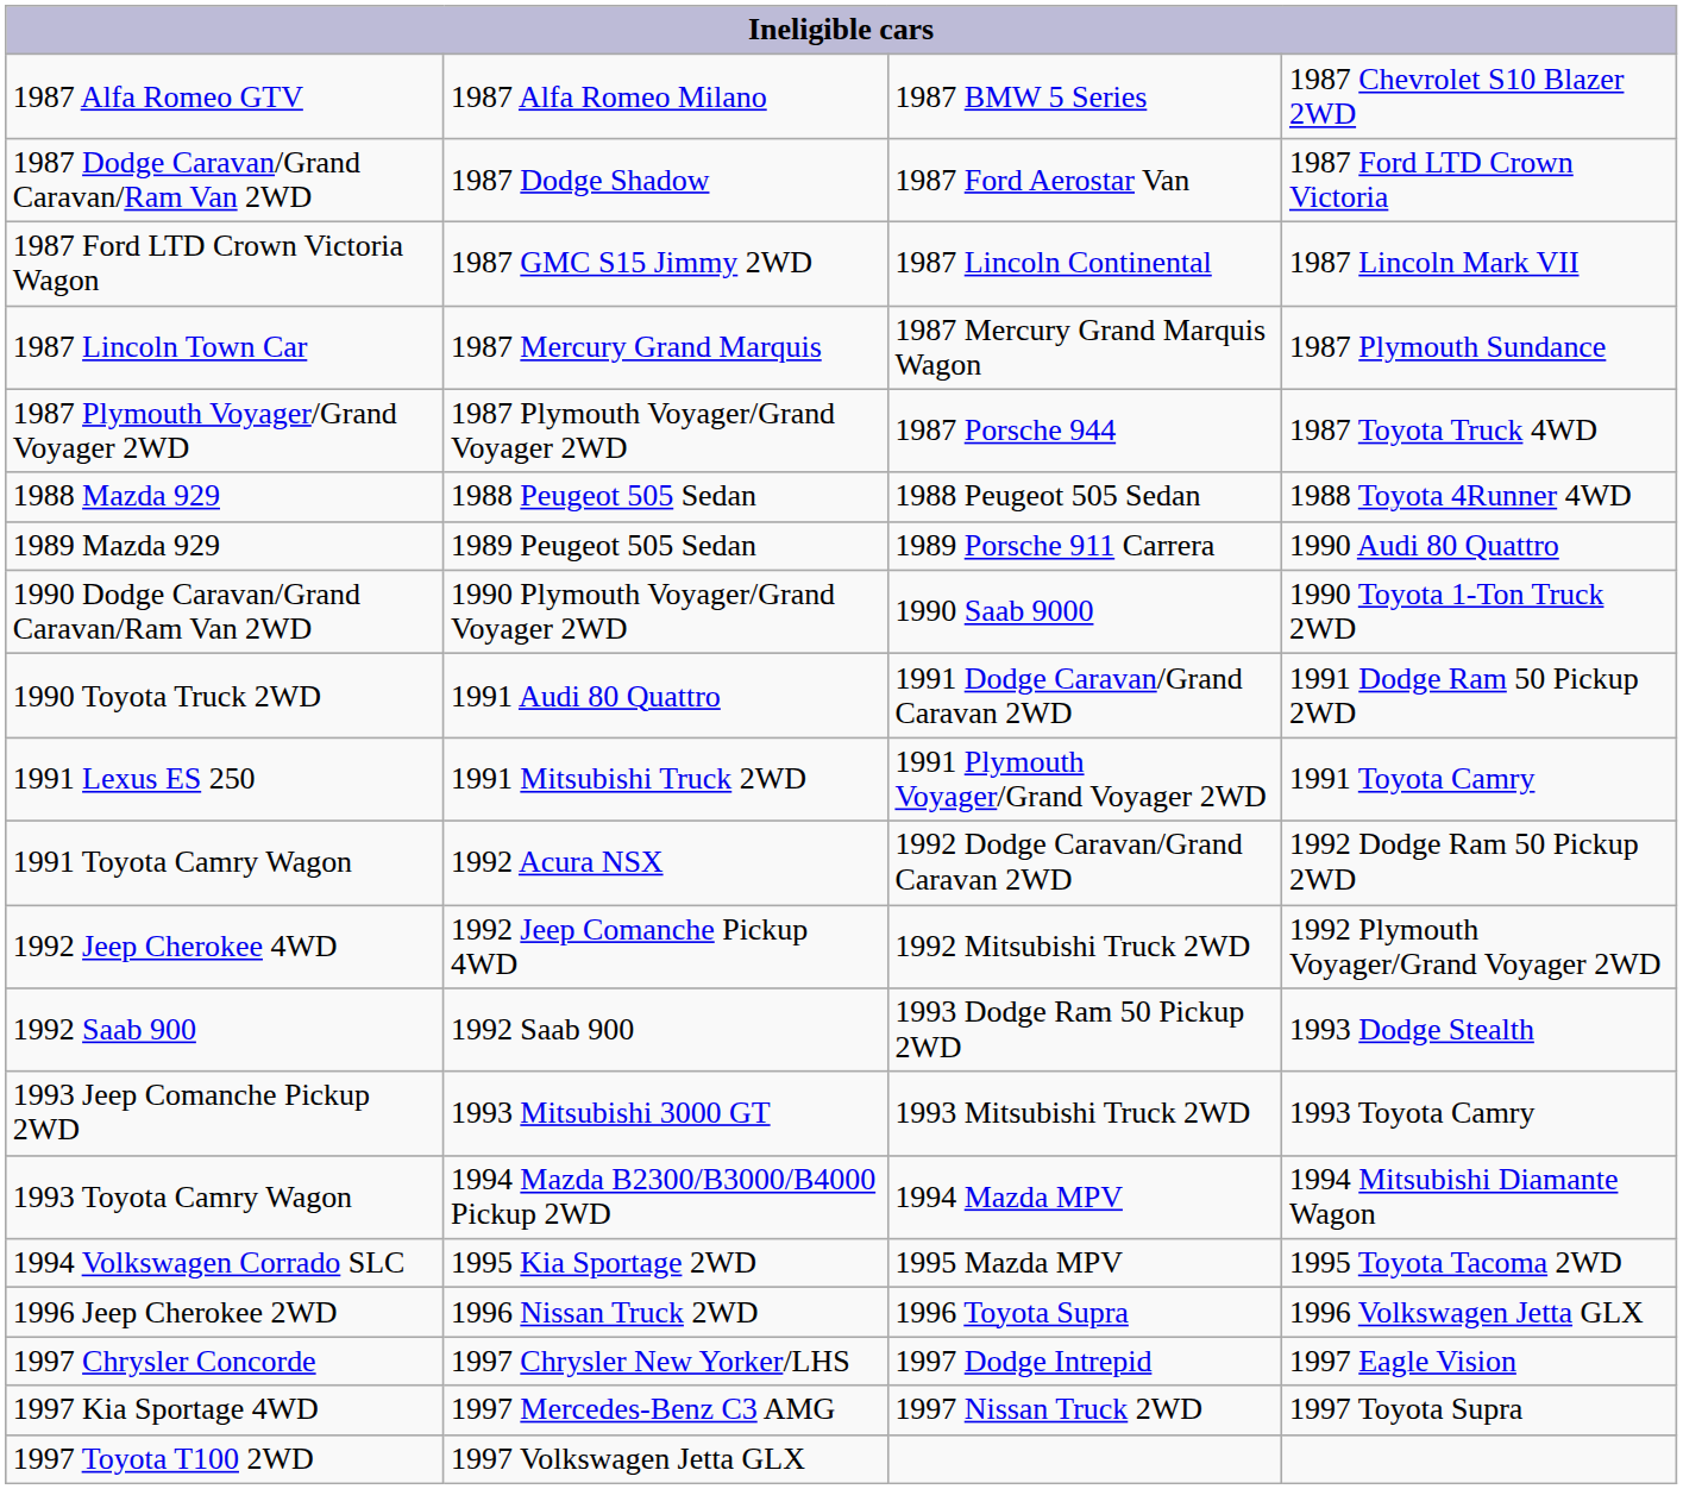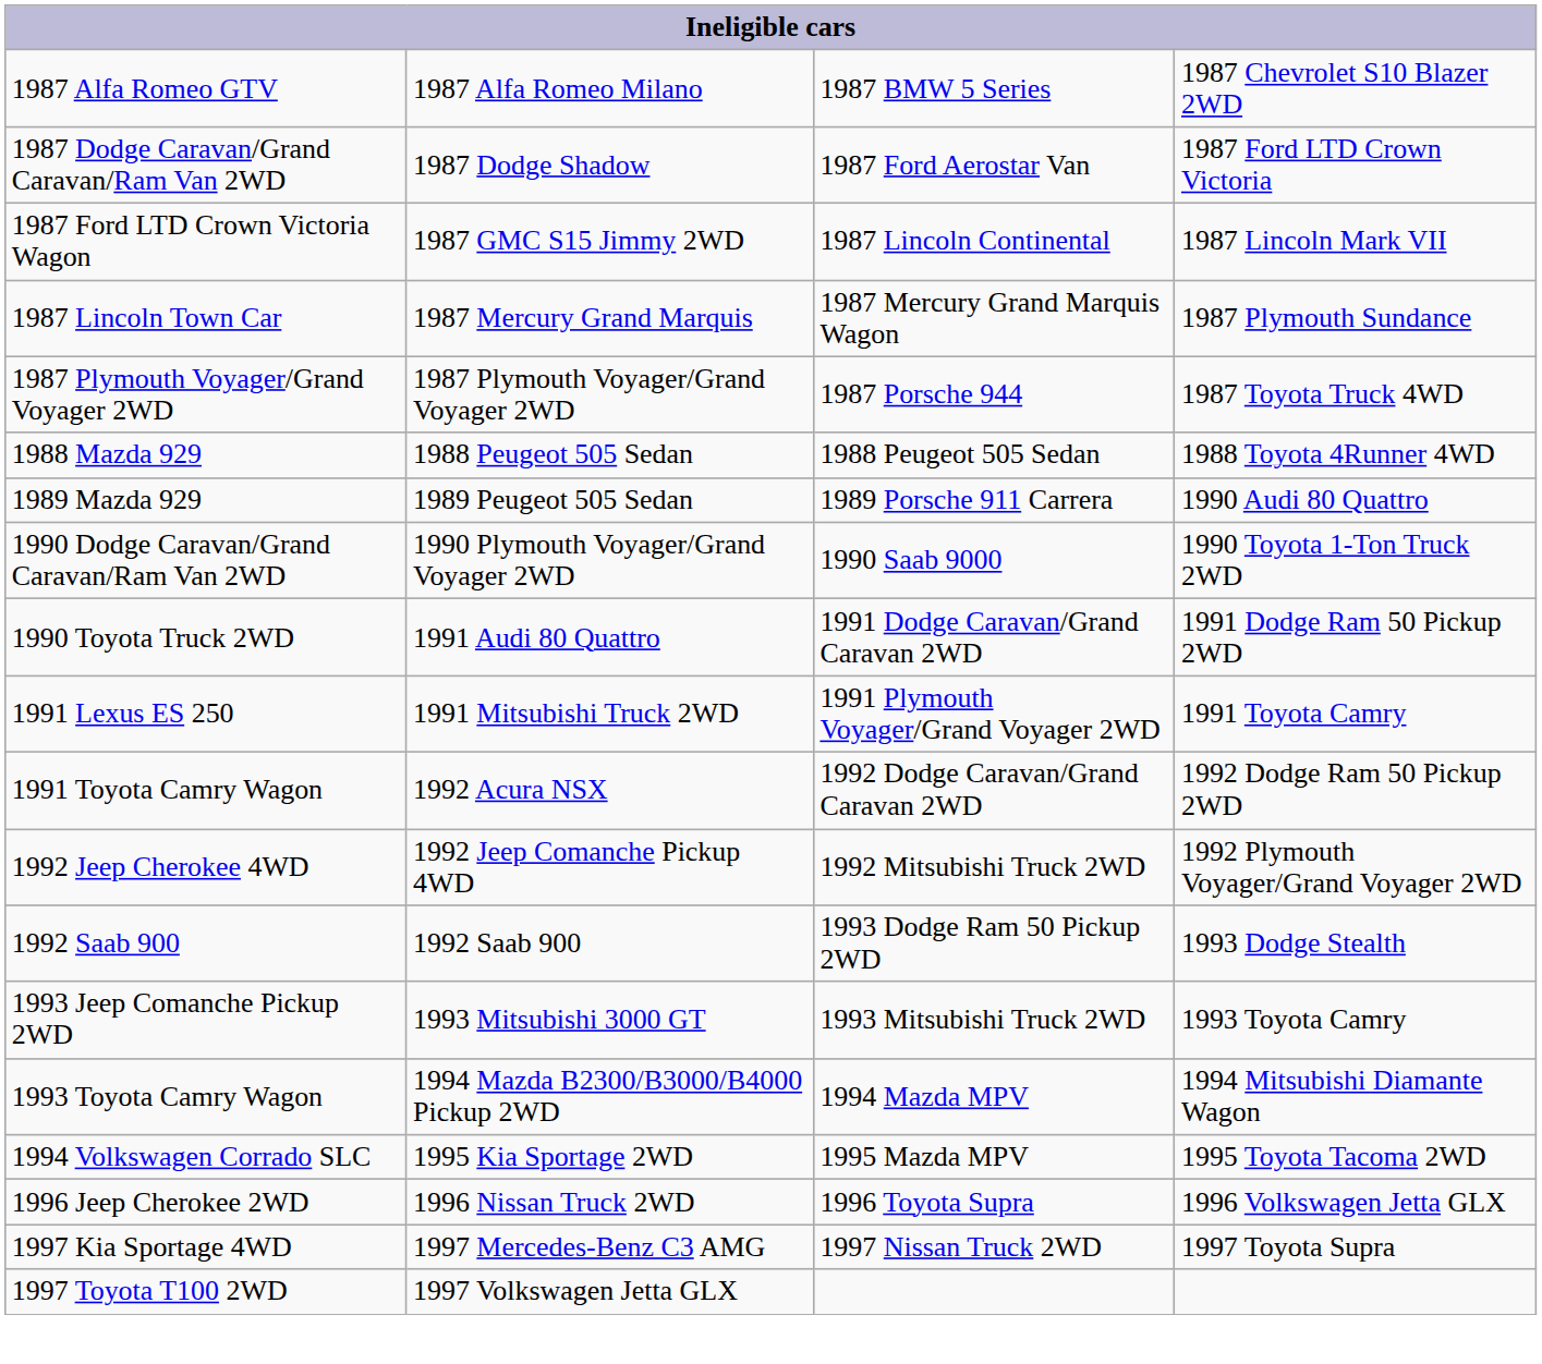 <table class="wikitable">
 <tr>
 <th colspan="4" style="text-align:center; background:#bdbbd7;">Ineligible cars</th>
 </tr>
 <tr>
 <td>1987 <a href='#'>Alfa Romeo GTV</a></td>
 <td>1987 <a href='#'>Alfa Romeo Milano</a></td>
 <td>1987 <a href='#'>BMW 5 Series</a></td>
 <td>1987 <a href='#'>Chevrolet S10 Blazer 2WD</a></td>
 </tr>
 <tr>
 <td>1987 <a href='#'>Dodge Caravan</a>/Grand Caravan/<a href='#'>Ram Van</a> 2WD</td>
 <td>1987 <a href='#'>Dodge Shadow</a></td>
 <td>1987 <a href='#'>Ford Aerostar</a> Van</td>
 <td>1987 <a href='#'>Ford LTD Crown Victoria</a></td>
 </tr>
 <tr>
 <td>1987 Ford LTD Crown Victoria Wagon</td>
 <td>1987 <a href='#'>GMC S15 Jimmy</a> 2WD</td>
 <td>1987 <a href='#'>Lincoln Continental</a></td>
 <td>1987 <a href='#'>Lincoln Mark VII</a></td>
 </tr>
 <tr>
 <td>1987 <a href='#'>Lincoln Town Car</a></td>
 <td>1987 <a href='#'>Mercury Grand Marquis</a></td>
 <td>1987 Mercury Grand Marquis Wagon</td>
 <td>1987 <a href='#'>Plymouth Sundance</a></td>
 </tr>
 <tr>
 <td>1987 <a href='#'>Plymouth Voyager</a>/Grand Voyager 2WD</td>
 <td>1987 Plymouth Voyager/Grand Voyager 2WD</td>
 <td>1987 <a href='#'>Porsche 944</a></td>
 <td>1987 <a href='#'>Toyota Truck</a> 4WD</td>
 </tr>
 <tr>
 <td>1988 <a href='#'>Mazda 929</a></td>
 <td>1988 <a href='#'>Peugeot 505</a> Sedan</td>
 <td>1988 Peugeot 505 Sedan</td>
 <td>1988 <a href='#'>Toyota 4Runner</a> 4WD</td>
 </tr>
 <tr>
 <td>1989 Mazda 929</td>
 <td>1989 Peugeot 505 Sedan</td>
 <td>1989 <a href='#'>Porsche 911</a> Carrera</td>
 <td>1990 <a href='#'>Audi 80 Quattro</a></td>
 </tr>
 <tr>
 <td>1990 Dodge Caravan/Grand Caravan/Ram Van 2WD</td>
 <td>1990 Plymouth Voyager/Grand Voyager 2WD</td>
 <td>1990 <a href='#'>Saab 9000</a></td>
 <td>1990 <a href='#'>Toyota 1-Ton Truck</a> 2WD</td>
 </tr>
 <tr>
 <td>1990 Toyota Truck 2WD</td>
 <td>1991 <a href='#'>Audi 80 Quattro</a></td>
 <td>1991 <a href='#'>Dodge Caravan</a>/Grand Caravan 2WD</td>
 <td>1991 <a href='#'>Dodge Ram</a> 50 Pickup 2WD</td>
 </tr>
 <tr>
 <td>1991 <a href='#'>Lexus ES</a> 250</td>
 <td>1991 <a href='#'>Mitsubishi Truck</a> 2WD</td>
 <td>1991 <a href='#'>Plymouth Voyager</a>/Grand Voyager 2WD</td>
 <td>1991 <a href='#'>Toyota Camry</a></td>
 </tr>
 <tr>
 <td>1991 Toyota Camry Wagon</td>
 <td>1992 <a href='#'>Acura NSX</a></td>
 <td>1992 Dodge Caravan/Grand Caravan 2WD</td>
 <td>1992 Dodge Ram 50 Pickup 2WD</td>
 </tr>
 <tr>
 <td>1992 <a href='#'>Jeep Cherokee</a> 4WD</td>
 <td>1992 <a href='#'>Jeep Comanche</a> Pickup 4WD</td>
 <td>1992 Mitsubishi Truck 2WD</td>
 <td>1992 Plymouth Voyager/Grand Voyager 2WD</td>
 </tr>
 <tr>
 <td>1992 <a href='#'>Saab 900</a></td>
 <td>1992 Saab 900</td>
 <td>1993 Dodge Ram 50 Pickup 2WD</td>
 <td>1993 <a href='#'>Dodge Stealth</a></td>
 </tr>
 <tr>
 <td>1993 Jeep Comanche Pickup 2WD</td>
 <td>1993 <a href='#'>Mitsubishi 3000 GT</a></td>
 <td>1993 Mitsubishi Truck 2WD</td>
 <td>1993 Toyota Camry</td>
 </tr>
 <tr>
 <td>1993 Toyota Camry Wagon</td>
 <td>1994 <a href='#'>Mazda B2300/B3000/B4000</a> Pickup 2WD</td>
 <td>1994 <a href='#'>Mazda MPV</a></td>
 <td>1994 <a href='#'>Mitsubishi Diamante</a> Wagon</td>
 </tr>
 <tr>
 <td>1994 <a href='#'>Volkswagen Corrado</a> SLC</td>
 <td>1995 <a href='#'>Kia Sportage</a> 2WD</td>
 <td>1995 Mazda MPV</td>
 <td>1995 <a href='#'>Toyota Tacoma</a> 2WD</td>
 </tr>
 <tr>
 <td>1996 Jeep Cherokee 2WD</td>
 <td>1996 <a href='#'>Nissan Truck</a> 2WD</td>
 <td>1996 <a href='#'>Toyota Supra</a></td>
 <td>1996 <a href='#'>Volkswagen Jetta</a> GLX</td>
 </tr>
 <tr>
-<td>1997 <a href='#'>Chrysler Concorde</a></td>
-<td>1997 <a href='#'>Chrysler New Yorker</a>/LHS</td>
-<td>1997 <a href='#'>Dodge Intrepid</a></td>
-<td>1997 <a href='#'>Eagle Vision</a></td>
-</tr>
-<tr>
 <td>1997 Kia Sportage 4WD</td>
 <td>1997 <a href='#'>Mercedes-Benz C3</a> AMG</td>
 <td>1997 <a href='#'>Nissan Truck</a> 2WD</td>
 <td>1997 Toyota Supra</td>
 </tr>
 <tr>
 <td>1997 <a href='#'>Toyota T100</a> 2WD</td>
 <td>1997 Volkswagen Jetta GLX</td>
 <td></td>
 <td></td>
 </tr>
 </table>
